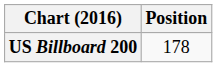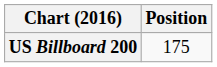 <table class="wikitable plainrowheaders" style="text-align:center">
 <tr>
 <th>Chart (2016)</th>
 <th>Position</th>
 </tr>
 <tr>
 <th scope="row">US <em>Billboard</em> 200</th>
-<td>178</td>
+<td>175</td>
 </tr>
 </table>
